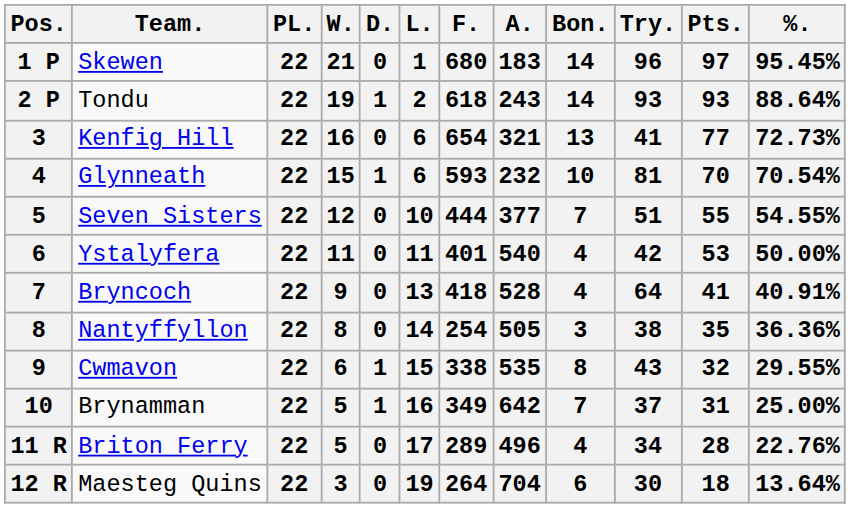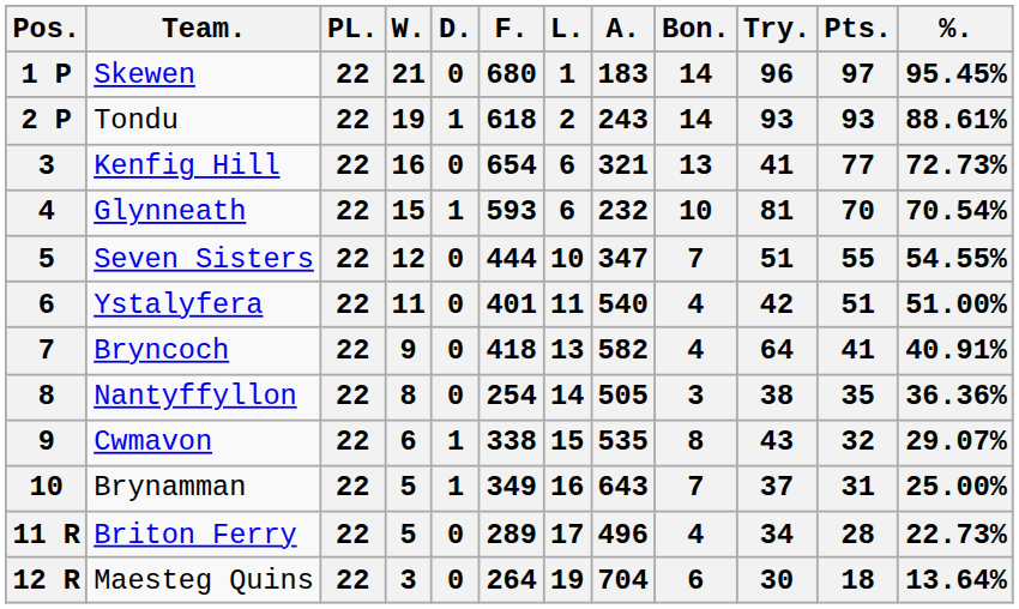 <table class="wikitable">
 <tr>
 <th>Pos.</th>
 <th>Team.</th>
 <th>PL.</th>
 <th>W.</th>
 <th>D.</th>
+<th>F.</th>
 <th>L.</th>
-<th>F.</th>
 <th>A.</th>
 <th>Bon.</th>
 <th>Try.</th>
 <th>Pts.</th>
 <th>%.</th>
 </tr>
 <tr>
 <th>1 P</th>
 <td><a href='#'>Skewen</a></td>
 <th>22</th>
 <th>21</th>
 <th>0</th>
+<th>680</th>
 <th>1</th>
-<th>680</th>
 <th>183</th>
 <th>14</th>
 <th>96</th>
 <th>97</th>
 <th>95.45%</th>
 </tr>
 <tr>
 <th>2 P</th>
 <td>Tondu</td>
 <th>22</th>
 <th>19</th>
 <th>1</th>
+<th>618</th>
 <th>2</th>
-<th>618</th>
 <th>243</th>
 <th>14</th>
 <th>93</th>
 <th>93</th>
-<th>88.64%</th>
+<th>88.61%</th>
 </tr>
 <tr>
 <th>3</th>
 <td><a href='#'>Kenfig Hill</a></td>
 <th>22</th>
 <th>16</th>
 <th>0</th>
+<th>654</th>
 <th>6</th>
-<th>654</th>
 <th>321</th>
 <th>13</th>
 <th>41</th>
 <th>77</th>
 <th>72.73%</th>
 </tr>
 <tr>
 <th>4</th>
 <td><a href='#'>Glynneath</a></td>
 <th>22</th>
 <th>15</th>
 <th>1</th>
+<th>593</th>
 <th>6</th>
-<th>593</th>
 <th>232</th>
 <th>10</th>
 <th>81</th>
 <th>70</th>
 <th>70.54%</th>
 </tr>
 <tr>
 <th>5</th>
 <td><a href='#'>Seven Sisters</a></td>
 <th>22</th>
 <th>12</th>
 <th>0</th>
+<th>444</th>
 <th>10</th>
-<th>444</th>
-<th>377</th>
+<th>347</th>
 <th>7</th>
 <th>51</th>
 <th>55</th>
 <th>54.55%</th>
 </tr>
 <tr>
 <th>6</th>
 <td><a href='#'>Ystalyfera</a></td>
 <th>22</th>
 <th>11</th>
 <th>0</th>
+<th>401</th>
 <th>11</th>
-<th>401</th>
 <th>540</th>
 <th>4</th>
 <th>42</th>
-<th>53</th>
-<th>50.00%</th>
+<th>51</th>
+<th>51.00%</th>
 </tr>
 <tr>
 <th>7</th>
 <td><a href='#'>Bryncoch</a></td>
 <th>22</th>
 <th>9</th>
 <th>0</th>
+<th>418</th>
 <th>13</th>
-<th>418</th>
-<th>528</th>
+<th>582</th>
 <th>4</th>
 <th>64</th>
 <th>41</th>
 <th>40.91%</th>
 </tr>
 <tr>
 <th>8</th>
 <td><a href='#'>Nantyffyllon</a></td>
 <th>22</th>
 <th>8</th>
 <th>0</th>
+<th>254</th>
 <th>14</th>
-<th>254</th>
 <th>505</th>
 <th>3</th>
 <th>38</th>
 <th>35</th>
 <th>36.36%</th>
 </tr>
 <tr>
 <th>9</th>
 <td><a href='#'>Cwmavon</a></td>
 <th>22</th>
 <th>6</th>
 <th>1</th>
+<th>338</th>
 <th>15</th>
-<th>338</th>
 <th>535</th>
 <th>8</th>
 <th>43</th>
 <th>32</th>
-<th>29.55%</th>
+<th>29.07%</th>
 </tr>
 <tr>
 <th>10</th>
 <td>Brynamman</td>
 <th>22</th>
 <th>5</th>
 <th>1</th>
+<th>349</th>
 <th>16</th>
-<th>349</th>
-<th>642</th>
+<th>643</th>
 <th>7</th>
 <th>37</th>
 <th>31</th>
 <th>25.00%</th>
 </tr>
 <tr>
 <th>11 R</th>
 <td><a href='#'>Briton Ferry</a></td>
 <th>22</th>
 <th>5</th>
 <th>0</th>
+<th>289</th>
 <th>17</th>
-<th>289</th>
 <th>496</th>
 <th>4</th>
 <th>34</th>
 <th>28</th>
-<th>22.76%</th>
+<th>22.73%</th>
 </tr>
 <tr>
 <th>12 R</th>
 <td>Maesteg Quins</td>
 <th>22</th>
 <th>3</th>
 <th>0</th>
+<th>264</th>
 <th>19</th>
-<th>264</th>
 <th>704</th>
 <th>6</th>
 <th>30</th>
 <th>18</th>
 <th>13.64%</th>
 </tr>
 </table>
